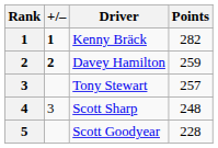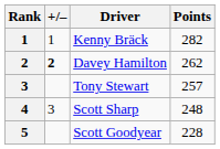 <table class="wikitable" style="font-size: 95%">
 <tr>
 <th scope="col">Rank</th>
 <th scope="col">+/–</th>
 <th scope="col">Driver</th>
 <th scope="col">Points</th>
 </tr>
 <tr>
 <th>1</th>
-<td align="left"><strong> 1</strong></td>
+<td align="left"> 1</td>
 <td> <a href='#'>Kenny Bräck</a></td>
 <td align=center>282</td>
 </tr>
 <tr>
 <th>2</th>
 <td align="left"><strong> 2</strong></td>
 <td> <a href='#'>Davey Hamilton</a></td>
-<td align=center>259</td>
+<td align=center>262</td>
 </tr>
 <tr>
 <th>3</th>
 <td align="left"></td>
 <td> <a href='#'>Tony Stewart</a></td>
 <td align=center>257</td>
 </tr>
 <tr>
 <th>4</th>
 <td align="left"> 3</td>
 <td> <a href='#'>Scott Sharp</a></td>
 <td align=center>248</td>
 </tr>
 <tr>
 <th>5</th>
 <td align="left"></td>
 <td> <a href='#'>Scott Goodyear</a></td>
 <td align=center>228</td>
 </tr>
 </table>
